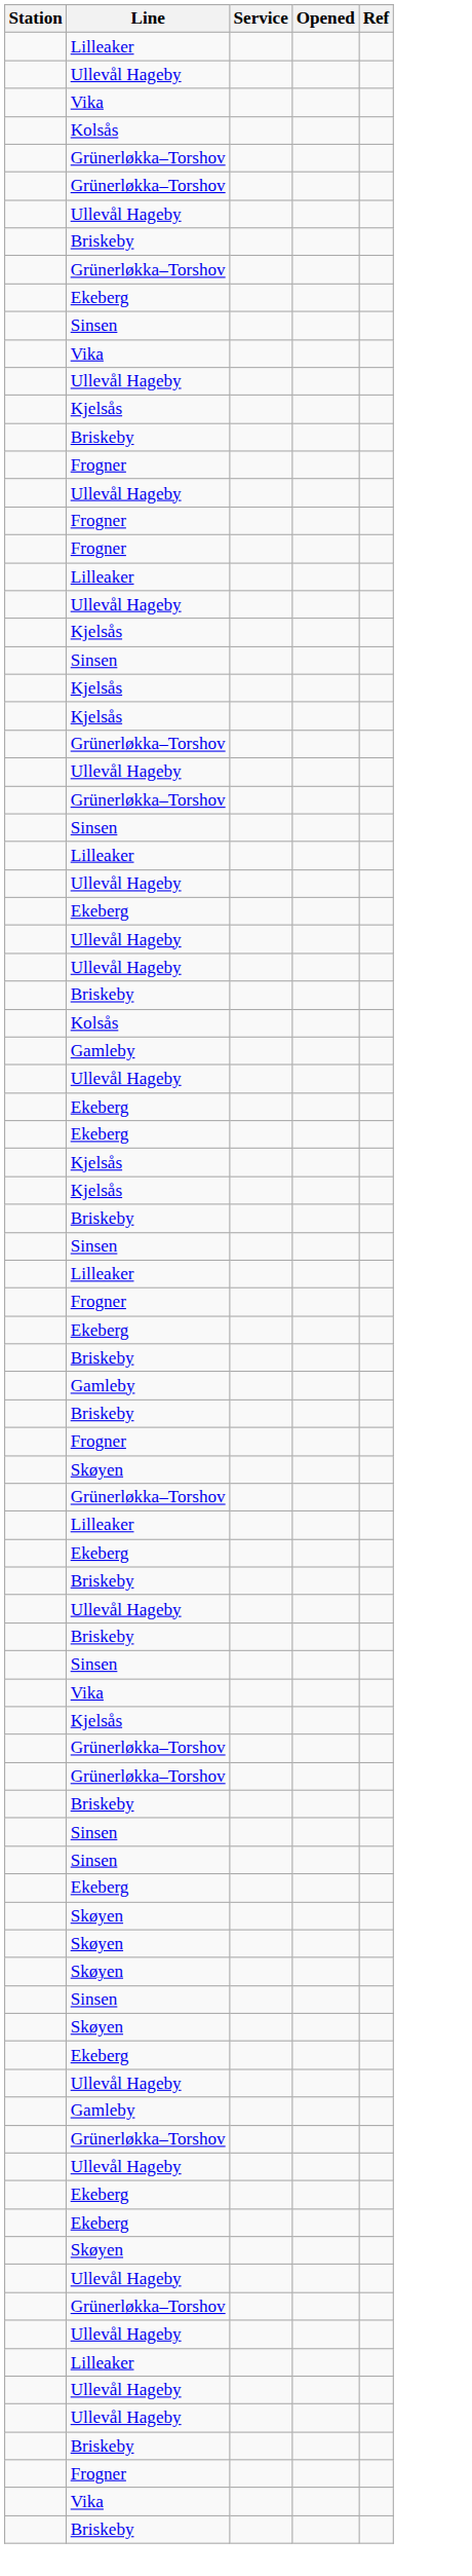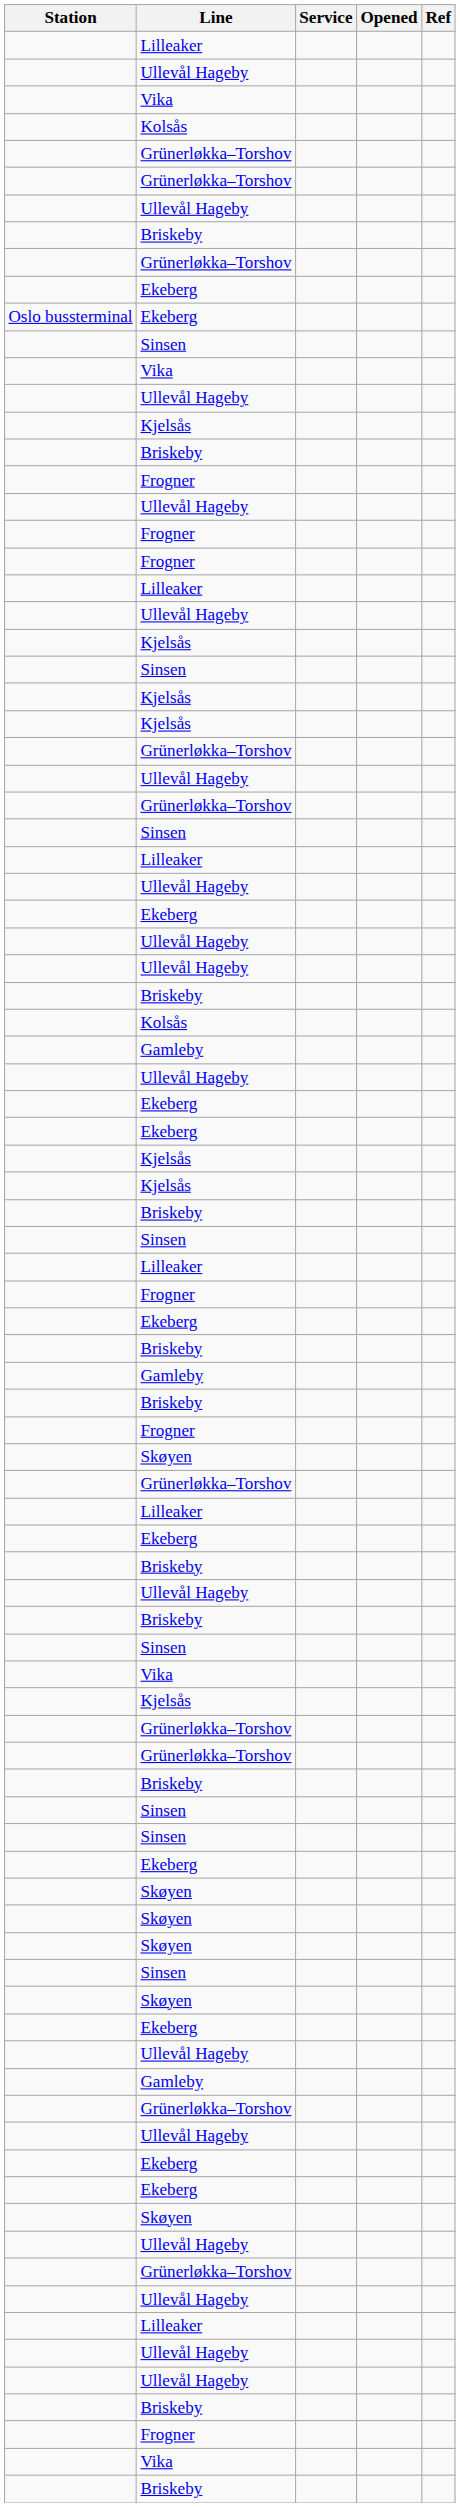 <table class="wikitable sortable">
 <tr>
 <th>Station</th>
 <th>Line</th>
 <th class="unsortable">Service</th>
 <th>Opened</th>
 <th class="unsortable">Ref</th>
 </tr>
 <tr>
 <td></td>
 <td><a href='#'>Lilleaker</a></td>
 <td></td>
 <td align=right></td>
 <td></td>
 </tr>
 <tr>
 <td></td>
 <td><a href='#'>Ullevål Hageby</a></td>
 <td> </td>
 <td align=right></td>
 <td></td>
 </tr>
 <tr>
 <td></td>
 <td><a href='#'>Vika</a></td>
 <td></td>
 <td align=right></td>
 <td></td>
 </tr>
 <tr>
 <td></td>
 <td><a href='#'>Kolsås</a></td>
 <td></td>
 <td></td>
 <td></td>
 </tr>
 <tr>
 <td></td>
 <td><a href='#'>Grünerløkka–Torshov</a></td>
 <td>  </td>
 <td align=right></td>
 <td></td>
 </tr>
 <tr>
 <td></td>
 <td><a href='#'>Grünerløkka–Torshov</a></td>
 <td>  </td>
 <td align=right></td>
 <td></td>
 </tr>
 <tr>
 <td></td>
 <td><a href='#'>Ullevål Hageby</a></td>
 <td> </td>
 <td align=right></td>
 <td></td>
 </tr>
 <tr>
 <td></td>
 <td><a href='#'>Briskeby</a></td>
 <td></td>
 <td align=right></td>
 <td></td>
 </tr>
 <tr>
 <td></td>
 <td><a href='#'>Grünerløkka–Torshov</a></td>
 <td>   </td>
 <td align=right></td>
 <td></td>
 </tr>
 <tr>
 <td></td>
+<td><a href='#'>Ekeberg</a></td>
+<td> </td>
+<td align=right></td>
+<td></td>
+</tr>
+<tr>
+<td><a href='#'>Oslo bussterminal</a></td>
 <td><a href='#'>Ekeberg</a></td>
 <td> </td>
 <td align=right></td>
 <td></td>
 </tr>
 <tr>
 <td></td>
 <td><a href='#'>Sinsen</a></td>
 <td></td>
 <td align=right></td>
 <td></td>
 </tr>
 <tr>
 <td></td>
 <td><a href='#'>Vika</a></td>
 <td></td>
 <td align=right></td>
 <td></td>
 </tr>
 <tr>
 <td></td>
 <td><a href='#'>Ullevål Hageby</a></td>
 <td> </td>
 <td align=right></td>
 <td></td>
 </tr>
 <tr>
 <td></td>
 <td><a href='#'>Kjelsås</a></td>
 <td> </td>
 <td align=right></td>
 <td></td>
 </tr>
 <tr>
 <td></td>
 <td><a href='#'>Briskeby</a></td>
 <td>  </td>
 <td align=right></td>
 <td></td>
 </tr>
 <tr>
 <td></td>
 <td><a href='#'>Frogner</a></td>
 <td></td>
 <td align=right></td>
 <td></td>
 </tr>
 <tr>
 <td></td>
 <td><a href='#'>Ullevål Hageby</a></td>
 <td> </td>
 <td align=right></td>
 <td></td>
 </tr>
 <tr>
 <td></td>
 <td><a href='#'>Frogner</a></td>
 <td></td>
 <td align=right></td>
 <td></td>
 </tr>
 <tr>
 <td></td>
 <td><a href='#'>Frogner</a></td>
 <td></td>
 <td align=right></td>
 <td></td>
 </tr>
 <tr>
 <td></td>
 <td><a href='#'>Lilleaker</a></td>
 <td></td>
 <td align=right></td>
 <td></td>
 </tr>
 <tr>
 <td></td>
 <td><a href='#'>Ullevål Hageby</a></td>
 <td> </td>
 <td align=right></td>
 <td></td>
 </tr>
 <tr>
 <td></td>
 <td><a href='#'>Kjelsås</a></td>
 <td> </td>
 <td align=right></td>
 <td></td>
 </tr>
 <tr>
 <td></td>
 <td><a href='#'>Sinsen</a></td>
 <td> </td>
 <td align=right></td>
 <td></td>
 </tr>
 <tr>
 <td></td>
 <td><a href='#'>Kjelsås</a></td>
 <td> </td>
 <td align=right></td>
 <td></td>
 </tr>
 <tr>
 <td></td>
 <td><a href='#'>Kjelsås</a></td>
 <td> </td>
 <td align=right></td>
 <td></td>
 </tr>
 <tr>
 <td></td>
 <td><a href='#'>Grünerløkka–Torshov</a></td>
 <td>  </td>
 <td align=right></td>
 <td></td>
 </tr>
 <tr>
 <td></td>
 <td><a href='#'>Ullevål Hageby</a></td>
 <td>  </td>
 <td align=right></td>
 <td></td>
 </tr>
 <tr>
 <td></td>
 <td><a href='#'>Grünerløkka–Torshov</a></td>
 <td>   </td>
 <td align=right></td>
 <td></td>
 </tr>
 <tr>
 <td></td>
 <td><a href='#'>Sinsen</a></td>
 <td></td>
 <td align=right></td>
 <td></td>
 </tr>
 <tr>
 <td></td>
 <td><a href='#'>Lilleaker</a></td>
 <td></td>
 <td align=right></td>
 <td></td>
 </tr>
 <tr>
 <td></td>
 <td><a href='#'>Ullevål Hageby</a></td>
 <td>  </td>
 <td align=right></td>
 <td></td>
 </tr>
 <tr>
 <td></td>
 <td><a href='#'>Ekeberg</a></td>
 <td> </td>
 <td align=right></td>
 <td></td>
 </tr>
 <tr>
 <td></td>
 <td><a href='#'>Ullevål Hageby</a></td>
 <td>  </td>
 <td align=right></td>
 <td></td>
 </tr>
 <tr>
 <td></td>
 <td><a href='#'>Ullevål Hageby</a></td>
 <td>  </td>
 <td align=right></td>
 <td></td>
 </tr>
 <tr>
 <td></td>
 <td><a href='#'>Briskeby</a></td>
 <td></td>
 <td align=right></td>
 <td></td>
 </tr>
 <tr>
 <td></td>
 <td><a href='#'>Kolsås</a></td>
 <td></td>
 <td></td>
 <td></td>
 </tr>
 <tr>
 <td></td>
 <td><a href='#'>Gamleby</a></td>
 <td>   </td>
 <td align=right></td>
 <td></td>
 </tr>
 <tr>
 <td></td>
 <td><a href='#'>Ullevål Hageby</a></td>
 <td> </td>
 <td align=right></td>
 <td></td>
 </tr>
 <tr>
 <td></td>
 <td><a href='#'>Ekeberg</a></td>
 <td> </td>
 <td align=right></td>
 <td></td>
 </tr>
 <tr>
 <td></td>
 <td><a href='#'>Ekeberg</a></td>
 <td> </td>
 <td align=right></td>
 <td><br></td>
 </tr>
 <tr>
 <td></td>
 <td><a href='#'>Kjelsås</a></td>
 <td> </td>
 <td align=right></td>
 <td></td>
 </tr>
 <tr>
 <td></td>
 <td><a href='#'>Kjelsås</a></td>
 <td> </td>
 <td align=right></td>
 <td></td>
 </tr>
 <tr>
 <td></td>
 <td><a href='#'>Briskeby</a></td>
 <td>  </td>
 <td align=right></td>
 <td></td>
 </tr>
 <tr>
 <td></td>
 <td><a href='#'>Sinsen</a></td>
 <td></td>
 <td align=right></td>
 <td></td>
 </tr>
 <tr>
 <td></td>
 <td><a href='#'>Lilleaker</a></td>
 <td></td>
 <td align=right></td>
 <td></td>
 </tr>
 <tr>
 <td></td>
 <td><a href='#'>Frogner</a></td>
 <td></td>
 <td align=right></td>
 <td></td>
 </tr>
 <tr>
 <td></td>
 <td><a href='#'>Ekeberg</a></td>
 <td> </td>
 <td align=right></td>
 <td></td>
 </tr>
 <tr>
 <td></td>
 <td><a href='#'>Briskeby</a></td>
 <td>  </td>
 <td align=right></td>
 <td></td>
 </tr>
 <tr>
 <td></td>
 <td><a href='#'>Gamleby</a></td>
 <td> </td>
 <td align=right></td>
 <td></td>
 </tr>
 <tr>
 <td></td>
 <td><a href='#'>Briskeby</a></td>
 <td> </td>
 <td align=right></td>
 <td></td>
 </tr>
 <tr>
 <td></td>
 <td><a href='#'>Frogner</a></td>
 <td></td>
 <td align=right></td>
 <td></td>
 </tr>
 <tr>
 <td></td>
 <td><a href='#'>Skøyen</a></td>
 <td></td>
 <td align=right></td>
 <td><br></td>
 </tr>
 <tr>
 <td></td>
 <td><a href='#'>Grünerløkka–Torshov</a></td>
 <td>  </td>
 <td align=right></td>
 <td></td>
 </tr>
 <tr>
 <td></td>
 <td><a href='#'>Lilleaker</a></td>
 <td></td>
 <td></td>
 <td></td>
 </tr>
 <tr>
 <td></td>
 <td><a href='#'>Ekeberg</a></td>
 <td> </td>
 <td align=right></td>
 <td></td>
 </tr>
 <tr>
 <td></td>
 <td><a href='#'>Briskeby</a></td>
 <td></td>
 <td align=right></td>
 <td></td>
 </tr>
 <tr>
 <td></td>
 <td><a href='#'>Ullevål Hageby</a></td>
 <td> </td>
 <td align=right></td>
 <td></td>
 </tr>
 <tr>
 <td></td>
 <td><a href='#'>Briskeby</a></td>
 <td> </td>
 <td align=right></td>
 <td></td>
 </tr>
 <tr>
 <td></td>
 <td><a href='#'>Sinsen</a></td>
 <td></td>
 <td align=right></td>
 <td></td>
 </tr>
 <tr>
 <td></td>
 <td><a href='#'>Vika</a></td>
 <td></td>
 <td align=right></td>
 <td></td>
 </tr>
 <tr>
 <td></td>
 <td><a href='#'>Kjelsås</a></td>
 <td> </td>
 <td align=right></td>
 <td></td>
 </tr>
 <tr>
 <td></td>
 <td><a href='#'>Grünerløkka–Torshov</a></td>
 <td>  </td>
 <td align=right></td>
 <td></td>
 </tr>
 <tr>
 <td></td>
 <td><a href='#'>Grünerløkka–Torshov</a></td>
 <td>  </td>
 <td align=right></td>
 <td></td>
 </tr>
 <tr>
 <td></td>
 <td><a href='#'>Briskeby</a></td>
 <td> </td>
 <td align=right></td>
 <td></td>
 </tr>
 <tr>
 <td></td>
 <td><a href='#'>Sinsen</a></td>
 <td></td>
 <td align=right></td>
 <td></td>
 </tr>
 <tr>
 <td></td>
 <td><a href='#'>Sinsen</a></td>
 <td></td>
 <td align=right></td>
 <td></td>
 </tr>
 <tr>
 <td></td>
 <td><a href='#'>Ekeberg</a></td>
 <td> </td>
 <td align=right></td>
 <td></td>
 </tr>
 <tr>
 <td></td>
 <td><a href='#'>Skøyen</a></td>
 <td></td>
 <td align=right></td>
 <td></td>
 </tr>
 <tr>
 <td></td>
 <td><a href='#'>Skøyen</a></td>
 <td></td>
 <td align=right></td>
 <td></td>
 </tr>
 <tr>
 <td></td>
 <td><a href='#'>Skøyen</a></td>
 <td></td>
 <td align=right></td>
 <td><br></td>
 </tr>
 <tr>
 <td></td>
 <td><a href='#'>Sinsen</a></td>
 <td></td>
 <td align=right></td>
 <td></td>
 </tr>
 <tr>
 <td></td>
 <td><a href='#'>Skøyen</a></td>
 <td> </td>
 <td align=right></td>
 <td></td>
 </tr>
 <tr>
 <td></td>
 <td><a href='#'>Ekeberg</a></td>
 <td> </td>
 <td align=right></td>
 <td></td>
 </tr>
 <tr>
 <td></td>
 <td><a href='#'>Ullevål Hageby</a></td>
 <td> </td>
 <td align=right></td>
 <td></td>
 </tr>
 <tr>
 <td></td>
 <td><a href='#'>Gamleby</a></td>
 <td> </td>
 <td align=right></td>
 <td></td>
 </tr>
 <tr>
 <td></td>
 <td><a href='#'>Grünerløkka–Torshov</a></td>
 <td>  </td>
 <td align=right></td>
 <td></td>
 </tr>
 <tr>
 <td></td>
 <td><a href='#'>Ullevål Hageby</a></td>
 <td>  </td>
 <td align=right></td>
 <td></td>
 </tr>
 <tr>
 <td></td>
 <td><a href='#'>Ekeberg</a></td>
 <td> </td>
 <td align=right></td>
 <td></td>
 </tr>
 <tr>
 <td></td>
 <td><a href='#'>Ekeberg</a></td>
 <td> </td>
 <td align=right></td>
 <td></td>
 </tr>
 <tr>
 <td></td>
 <td><a href='#'>Skøyen</a></td>
 <td></td>
 <td align=right></td>
 <td></td>
 </tr>
 <tr>
 <td></td>
 <td><a href='#'>Ullevål Hageby</a></td>
 <td>  </td>
 <td align=right></td>
 <td></td>
 </tr>
 <tr>
 <td></td>
 <td><a href='#'>Grünerløkka–Torshov</a></td>
 <td>  </td>
 <td align=right></td>
 <td></td>
 </tr>
 <tr>
 <td></td>
 <td><a href='#'>Ullevål Hageby</a></td>
 <td>  </td>
 <td align=right></td>
 <td></td>
 </tr>
 <tr>
 <td></td>
 <td><a href='#'>Lilleaker</a></td>
 <td></td>
 <td align=right></td>
 <td></td>
 </tr>
 <tr>
 <td></td>
 <td><a href='#'>Ullevål Hageby</a></td>
 <td> </td>
 <td align=right></td>
 <td></td>
 </tr>
 <tr>
 <td></td>
 <td><a href='#'>Ullevål Hageby</a></td>
 <td> </td>
 <td align=right></td>
 <td></td>
 </tr>
 <tr>
 <td></td>
 <td><a href='#'>Briskeby</a></td>
 <td></td>
 <td align=right></td>
 <td></td>
 </tr>
 <tr>
 <td></td>
 <td><a href='#'>Frogner</a></td>
 <td></td>
 <td align=right></td>
 <td></td>
 </tr>
 <tr>
 <td></td>
 <td><a href='#'>Vika</a></td>
 <td></td>
 <td align=right></td>
 <td><br></td>
 </tr>
 <tr>
 <td></td>
 <td><a href='#'>Briskeby</a></td>
 <td>  </td>
 <td align=right></td>
 <td></td>
 </tr>
 </table>
